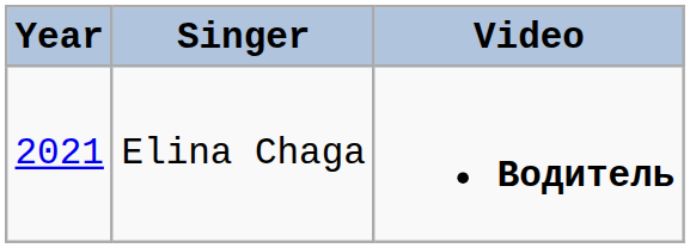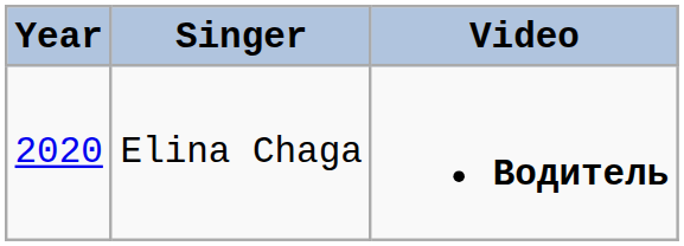 <table class="wikitable" style="font-size: 100%;">
 <tr>
 <th style="background:#B0C4DE;">Year</th>
 <th style="background:#B0C4DE;">Singer</th>
 <th style="background:#B0C4DE;">Video</th>
 </tr>
 <tr>
-<td><a href='#'>2021</a></td>
+<td><a href='#'>2020</a></td>
 <td>Elina Chaga</td>
 <td><br><ul><li><strong>Водитель</strong></li></ul></td>
 </tr>
 </table>
